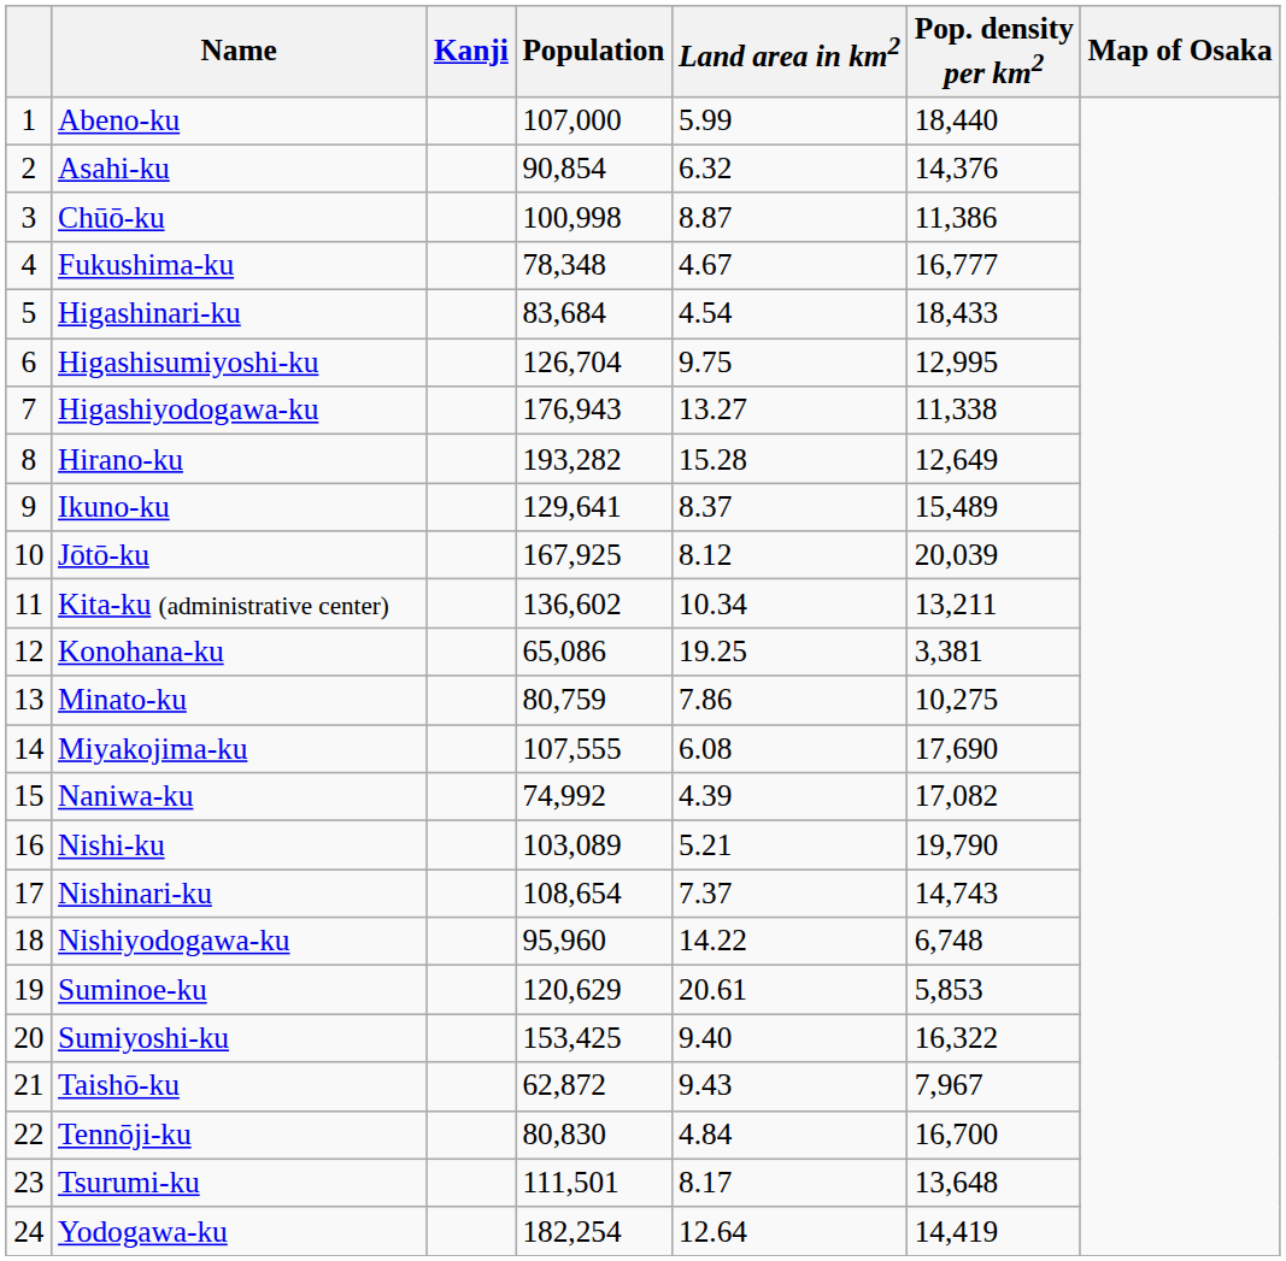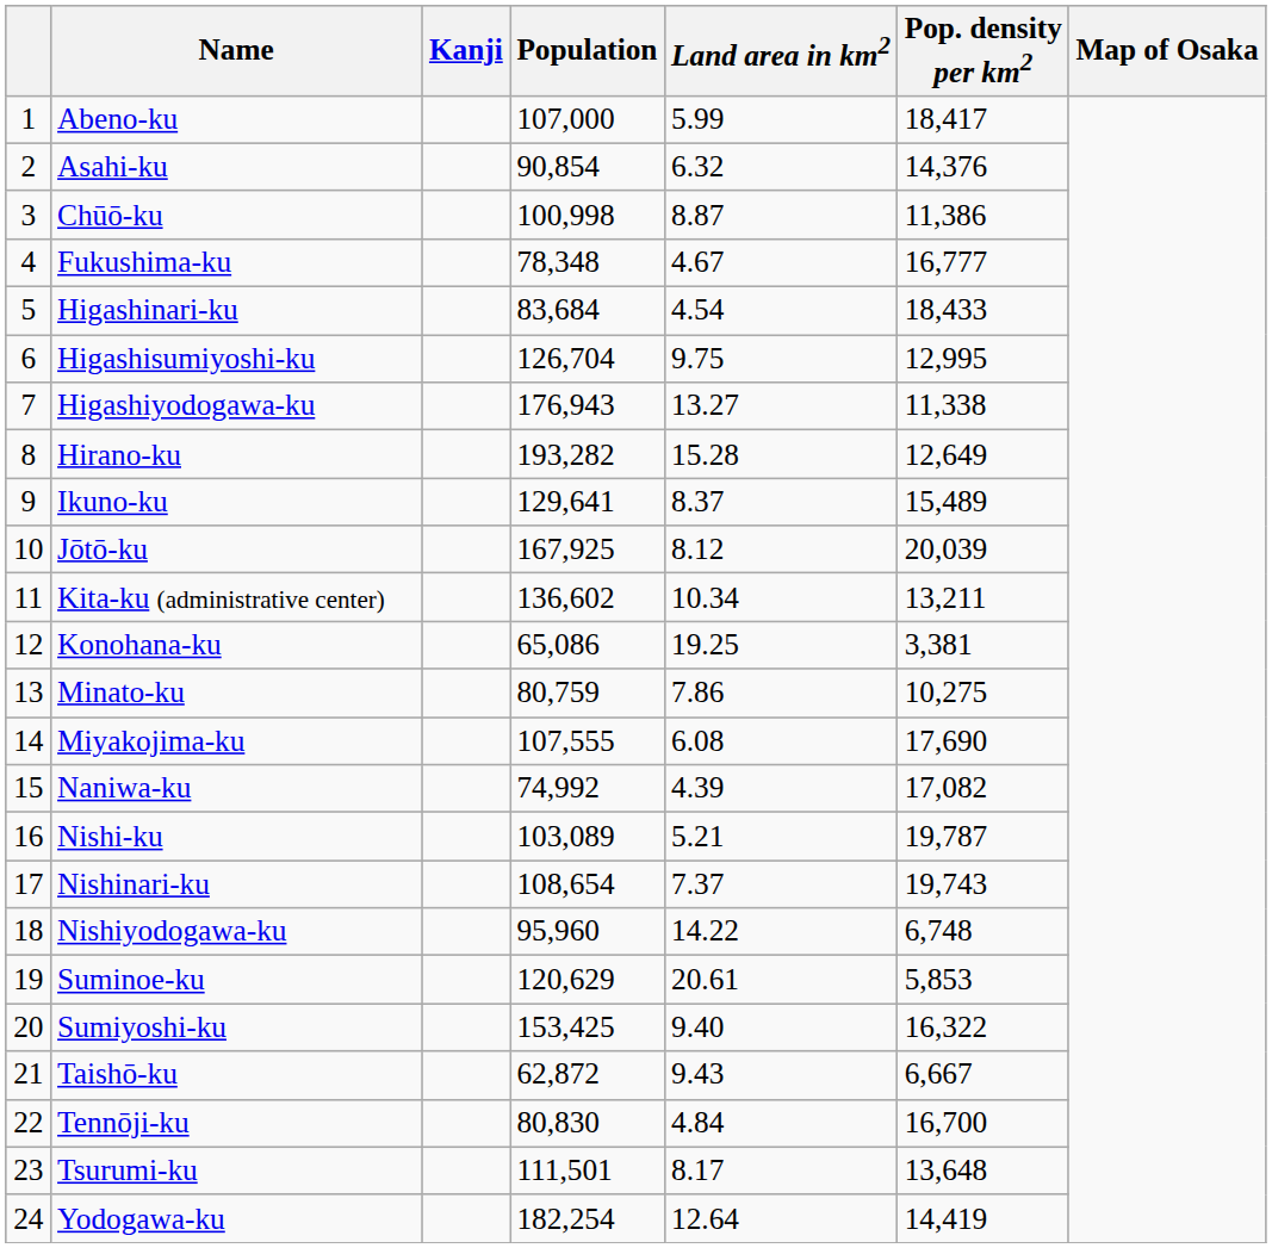 <table class="wikitable" style="margin-left: auto; margin-right: auto;">
 <tr>
 <th></th>
 <th style="width: 190px;">Name</th>
 <th><a href='#'>Kanji</a></th>
 <th>Population</th>
 <th><em>Land area in km<sup>2</sup></em></th>
 <th>Pop. density<br><em>per km<sup>2</sup></em></th>
 <th>Map of Osaka</th>
 </tr>
 <tr>
 <td style="text-align: center;" "width: 20px;">1</td>
 <td><a href='#'>Abeno-ku</a></td>
 <td></td>
 <td>107,000</td>
 <td>5.99</td>
-<td>18,440</td>
+<td>18,417</td>
 <td rowspan="24"></td>
 </tr>
 <tr>
 <td style="text-align: center;">2</td>
 <td><a href='#'>Asahi-ku</a></td>
 <td></td>
 <td>90,854</td>
 <td>6.32</td>
 <td>14,376</td>
 </tr>
 <tr>
 <td style="text-align: center;">3</td>
 <td><a href='#'>Chūō-ku</a></td>
 <td></td>
 <td>100,998</td>
 <td>8.87</td>
 <td>11,386</td>
 </tr>
 <tr>
 <td style="text-align: center;">4</td>
 <td><a href='#'>Fukushima-ku</a></td>
 <td></td>
 <td>78,348</td>
 <td>4.67</td>
 <td>16,777</td>
 </tr>
 <tr>
 <td style="text-align: center;">5</td>
 <td><a href='#'>Higashinari-ku</a></td>
 <td></td>
 <td>83,684</td>
 <td>4.54</td>
 <td>18,433</td>
 </tr>
 <tr>
 <td style="text-align: center;">6</td>
 <td><a href='#'>Higashisumiyoshi-ku</a></td>
 <td></td>
 <td>126,704</td>
 <td>9.75</td>
 <td>12,995</td>
 </tr>
 <tr>
 <td style="text-align: center;">7</td>
 <td><a href='#'>Higashiyodogawa-ku</a></td>
 <td></td>
 <td>176,943</td>
 <td>13.27</td>
 <td>11,338</td>
 </tr>
 <tr>
 <td style="text-align: center;">8</td>
 <td><a href='#'>Hirano-ku</a></td>
 <td></td>
 <td>193,282</td>
 <td>15.28</td>
 <td>12,649</td>
 </tr>
 <tr>
 <td style="text-align: center;">9</td>
 <td><a href='#'>Ikuno-ku</a></td>
 <td></td>
 <td>129,641</td>
 <td>8.37</td>
 <td>15,489</td>
 </tr>
 <tr>
 <td style="text-align: center;">10</td>
 <td><a href='#'>Jōtō-ku</a></td>
 <td></td>
 <td>167,925</td>
 <td>8.12</td>
 <td>20,039</td>
 </tr>
 <tr>
 <td style="text-align: center;">11</td>
 <td><a href='#'>Kita-ku</a> <small>(administrative center)</small></td>
 <td></td>
 <td>136,602</td>
 <td>10.34</td>
 <td>13,211</td>
 </tr>
 <tr>
 <td style="text-align: center;">12</td>
 <td><a href='#'>Konohana-ku</a></td>
 <td></td>
 <td>65,086</td>
 <td>19.25</td>
 <td>3,381</td>
 </tr>
 <tr>
 <td style="text-align: center;">13</td>
 <td><a href='#'>Minato-ku</a></td>
 <td></td>
 <td>80,759</td>
 <td>7.86</td>
 <td>10,275</td>
 </tr>
 <tr>
 <td style="text-align: center;">14</td>
 <td><a href='#'>Miyakojima-ku</a></td>
 <td></td>
 <td>107,555</td>
 <td>6.08</td>
 <td>17,690</td>
 </tr>
 <tr>
 <td style="text-align: center;">15</td>
 <td><a href='#'>Naniwa-ku</a></td>
 <td></td>
 <td>74,992</td>
 <td>4.39</td>
 <td>17,082</td>
 </tr>
 <tr>
 <td style="text-align: center;">16</td>
 <td><a href='#'>Nishi-ku</a></td>
 <td></td>
 <td>103,089</td>
 <td>5.21</td>
-<td>19,790</td>
+<td>19,787</td>
 </tr>
 <tr>
 <td style="text-align: center;">17</td>
 <td><a href='#'>Nishinari-ku</a></td>
 <td></td>
 <td>108,654</td>
 <td>7.37</td>
-<td>14,743</td>
+<td>19,743</td>
 </tr>
 <tr>
 <td style="text-align: center;">18</td>
 <td><a href='#'>Nishiyodogawa-ku</a></td>
 <td></td>
 <td>95,960</td>
 <td>14.22</td>
 <td>6,748</td>
 </tr>
 <tr>
 <td style="text-align: center;">19</td>
 <td><a href='#'>Suminoe-ku</a></td>
 <td></td>
 <td>120,629</td>
 <td>20.61</td>
 <td>5,853</td>
 </tr>
 <tr>
 <td style="text-align: center;">20</td>
 <td><a href='#'>Sumiyoshi-ku</a></td>
 <td></td>
 <td>153,425</td>
 <td>9.40</td>
 <td>16,322</td>
 </tr>
 <tr>
 <td style="text-align: center;">21</td>
 <td><a href='#'>Taishō-ku</a></td>
 <td></td>
 <td>62,872</td>
 <td>9.43</td>
-<td>7,967</td>
+<td>6,667</td>
 </tr>
 <tr>
 <td style="text-align: center;">22</td>
 <td><a href='#'>Tennōji-ku</a></td>
 <td></td>
 <td>80,830</td>
 <td>4.84</td>
 <td>16,700</td>
 </tr>
 <tr>
 <td style="text-align: center;">23</td>
 <td><a href='#'>Tsurumi-ku</a></td>
 <td></td>
 <td>111,501</td>
 <td>8.17</td>
 <td>13,648</td>
 </tr>
 <tr>
 <td style="text-align: center;">24</td>
 <td><a href='#'>Yodogawa-ku</a></td>
 <td></td>
 <td>182,254</td>
 <td>12.64</td>
 <td>14,419</td>
 </tr>
 </table>
